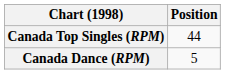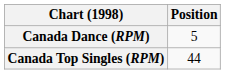 <table class="wikitable plainrowheaders" style="text-align:center">
 <tr>
 <th>Chart (1998)</th>
 <th>Position</th>
 </tr>
 <tr>
+<th scope="row">Canada Dance (<em>RPM</em>)</th>
+<td>5</td>
+</tr>
+<tr>
 <th scope="row">Canada Top Singles (<em>RPM</em>)</th>
 <td>44</td>
 </tr>
-<tr>
-<th scope="row">Canada Dance (<em>RPM</em>)</th>
-<td>5</td>
-</tr>
 </table>
